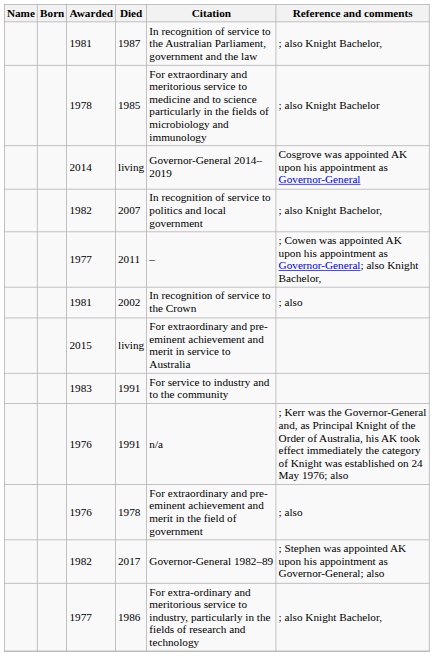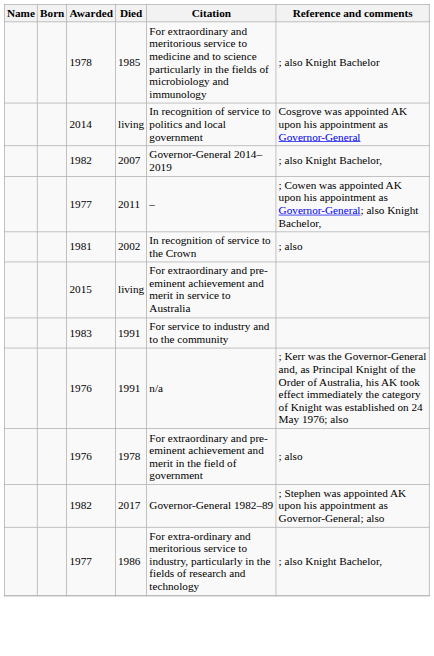 <table class="wikitable sortable">
 <tr>
 <th>Name</th>
 <th>Born</th>
 <th>Awarded</th>
 <th>Died</th>
 <th>Citation</th>
 <th>Reference and comments</th>
-</tr>
-<tr>
-<td></td>
-<td></td>
-<td>1981</td>
-<td>1987</td>
-<td>In recognition of service to the Australian Parliament, government and the law</td>
-<td>; also Knight Bachelor, </td>
 </tr>
 <tr>
 <td></td>
 <td></td>
 <td>1978</td>
 <td>1985</td>
 <td>For extraordinary and meritorious service to medicine and to science particularly in the fields of microbiology and immunology</td>
 <td>; also Knight Bachelor</td>
 </tr>
 <tr>
 <td></td>
 <td></td>
 <td>2014</td>
 <td>living</td>
-<td>Governor-General 2014–2019</td>
+<td>In recognition of service to politics and local government</td>
 <td>Cosgrove was appointed AK upon his appointment as <a href='#'>Governor-General</a></td>
 </tr>
 <tr>
 <td></td>
 <td></td>
 <td>1982</td>
 <td>2007</td>
-<td>In recognition of service to politics and local government</td>
+<td>Governor-General 2014–2019</td>
 <td>; also Knight Bachelor, </td>
 </tr>
 <tr>
 <td></td>
 <td></td>
 <td>1977</td>
 <td>2011</td>
 <td>–</td>
 <td>; Cowen was appointed AK upon his appointment as <a href='#'>Governor-General</a>; also Knight Bachelor, </td>
 </tr>
 <tr>
 <td></td>
 <td></td>
 <td>1981</td>
 <td>2002</td>
 <td>In recognition of service to the Crown</td>
 <td>; also </td>
 </tr>
 <tr>
 <td></td>
 <td></td>
 <td>2015</td>
 <td>living</td>
 <td>For extraordinary and pre-eminent achievement and merit in service to Australia</td>
 <td></td>
 </tr>
 <tr>
 <td></td>
 <td></td>
 <td>1983</td>
 <td>1991</td>
 <td>For service to industry and to the community</td>
 <td></td>
 </tr>
 <tr>
 <td></td>
 <td></td>
 <td>1976</td>
 <td>1991</td>
 <td>n/a</td>
 <td>; Kerr was the Governor-General and, as Principal Knight of the Order of Australia, his AK took effect immediately the category of Knight was established on 24 May 1976; also </td>
 </tr>
 <tr>
 <td></td>
 <td></td>
 <td>1976</td>
 <td>1978</td>
 <td>For extraordinary and pre-eminent achievement and merit in the field of government</td>
 <td>; also </td>
 </tr>
 <tr>
 <td></td>
 <td></td>
 <td>1982</td>
 <td>2017</td>
 <td>Governor-General 1982–89</td>
 <td>; Stephen was appointed AK upon his appointment as Governor-General; also </td>
 </tr>
 <tr>
 <td></td>
 <td></td>
 <td>1977</td>
 <td>1986</td>
 <td>For extra-ordinary and meritorious service to industry, particularly in the fields of research and technology</td>
 <td>; also Knight Bachelor, </td>
 </tr>
 <tr>
 </tr>
 </table>
